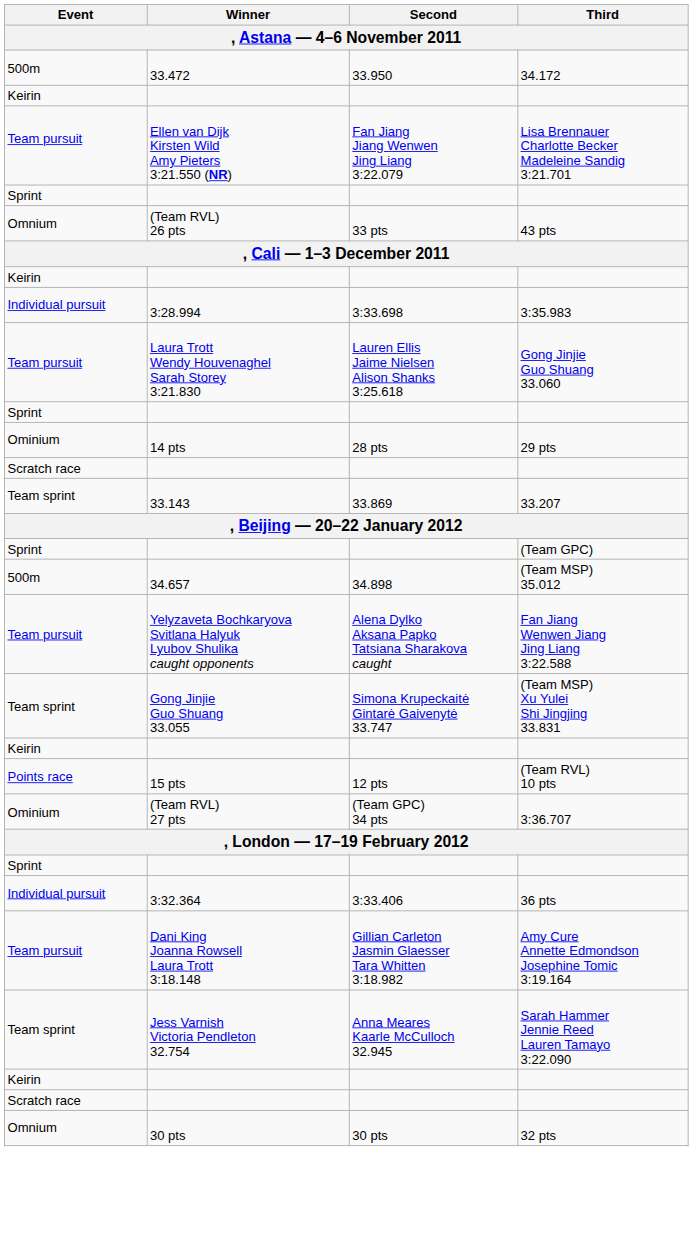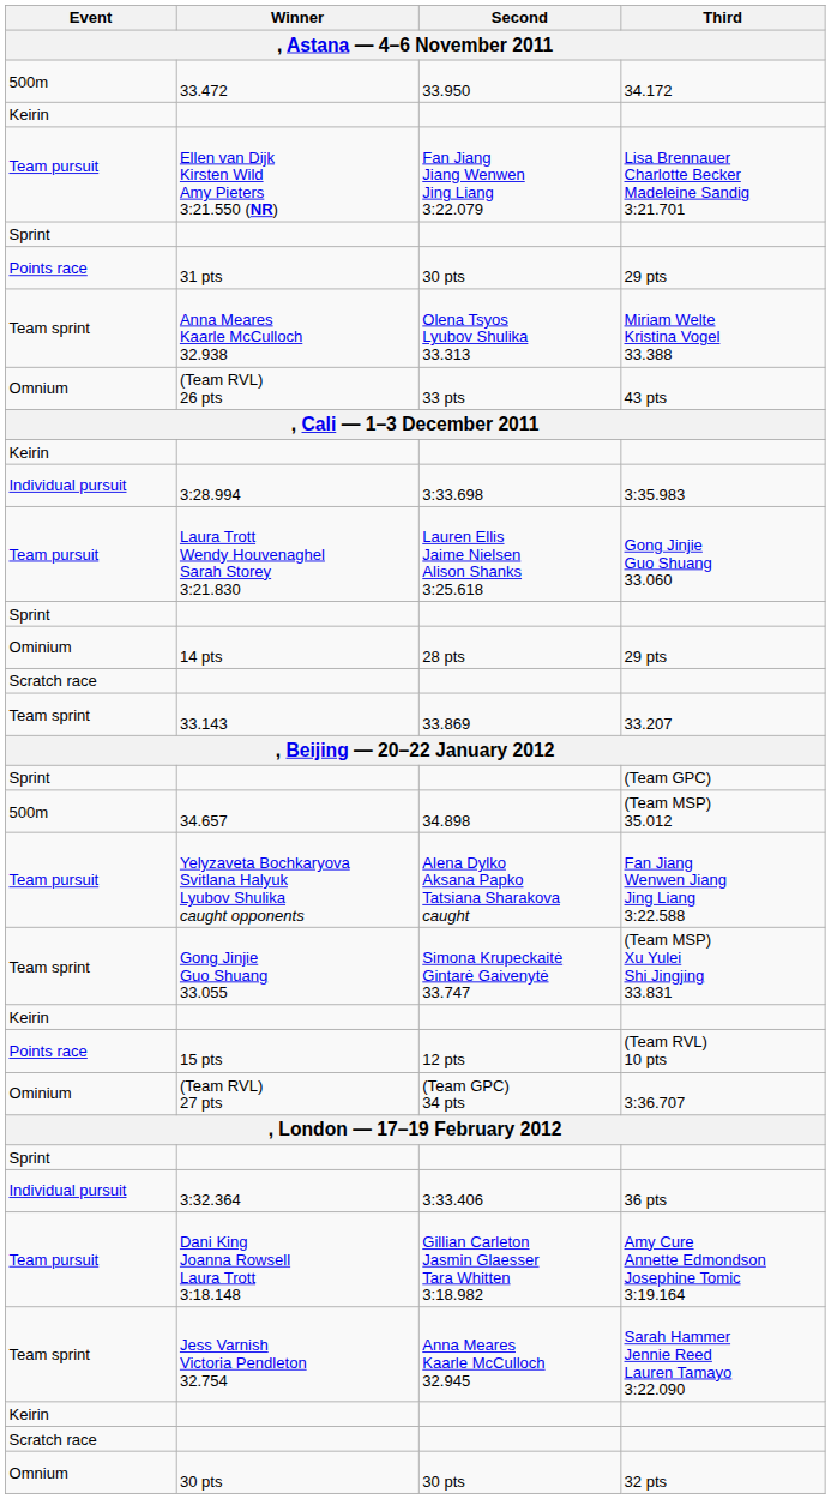 <table class="wikitable"  style="font-size:95%; width:90%;">
 <tr>
 <th>Event</th>
 <th>Winner</th>
 <th>Second</th>
 <th>Third</th>
 </tr>
 <tr>
 <th colspan=4><big>, <a href='#'>Astana</a> — 4–6 November 2011</big></th>
 </tr>
 <tr>
 <td>500m</td>
 <td><br>33.472</td>
 <td><br>33.950</td>
 <td><br>34.172</td>
 </tr>
 <tr>
 <td>Keirin</td>
 <td></td>
 <td></td>
 <td></td>
 </tr>
 <tr>
 <td><a href='#'>Team pursuit</a><br><br></td>
 <td><br><a href='#'>Ellen van Dijk</a><br><a href='#'>Kirsten Wild</a><br><a href='#'>Amy Pieters</a><br>3:21.550 (<strong><a href='#'>NR</a></strong>)</td>
 <td><br><a href='#'>Fan Jiang</a><br><a href='#'>Jiang Wenwen</a><br><a href='#'>Jing Liang</a><br>3:22.079</td>
 <td><br><a href='#'>Lisa Brennauer</a><br><a href='#'>Charlotte Becker</a><br><a href='#'>Madeleine Sandig</a><br>3:21.701</td>
 </tr>
 <tr>
 <td>Sprint</td>
 <td></td>
 <td></td>
 <td></td>
+</tr>
+<tr>
+<td><a href='#'>Points race</a></td>
+<td><br>31 pts</td>
+<td><br>30 pts</td>
+<td> <br>29 pts</td>
+</tr>
+<tr>
+<td>Team sprint</td>
+<td><br><a href='#'>Anna Meares</a><br><a href='#'>Kaarle McCulloch</a><br>32.938</td>
+<td><br><a href='#'>Olena Tsyos</a><br><a href='#'>Lyubov Shulika</a><br>33.313</td>
+<td><br><a href='#'>Miriam Welte</a><br><a href='#'>Kristina Vogel</a><br>33.388</td>
 </tr>
 <tr>
 <td>Omnium</td>
 <td> (Team RVL)<br>26 pts</td>
 <td><br>33 pts</td>
 <td><br>43 pts</td>
 </tr>
 <tr>
 <th colspan=4><big>, <a href='#'>Cali</a> — 1–3 December 2011</big></th>
 </tr>
 <tr>
 <td>Keirin</td>
 <td></td>
 <td></td>
 <td></td>
 </tr>
 <tr>
 <td><a href='#'>Individual pursuit</a></td>
 <td><br>3:28.994</td>
 <td><br>3:33.698</td>
 <td><br>3:35.983</td>
 </tr>
 <tr>
 <td><a href='#'>Team pursuit</a></td>
 <td><br><a href='#'>Laura Trott</a><br><a href='#'>Wendy Houvenaghel</a><br><a href='#'>Sarah Storey</a><br>3:21.830</td>
 <td><br><a href='#'>Lauren Ellis</a><br><a href='#'>Jaime Nielsen</a><br><a href='#'>Alison Shanks</a><br>3:25.618</td>
 <td><br><a href='#'>Gong Jinjie</a><br><a href='#'>Guo Shuang</a><br>33.060</td>
 </tr>
 <tr>
 <td>Sprint</td>
 <td></td>
 <td></td>
 <td></td>
 </tr>
 <tr>
 <td>Ominium</td>
 <td><br>14 pts</td>
 <td><br>28 pts</td>
 <td><br>29 pts</td>
 </tr>
 <tr>
 <td>Scratch race</td>
 <td></td>
 <td></td>
 <td></td>
 </tr>
 <tr>
 <td>Team sprint</td>
 <td><br>33.143</td>
 <td><br>33.869</td>
 <td><br>33.207</td>
 </tr>
 <tr>
 <th colspan=4><big>, <a href='#'>Beijing</a> — 20–22 January 2012</big></th>
 </tr>
 <tr>
 <td>Sprint<br><em><small></small></em></td>
 <td></td>
 <td></td>
 <td> (Team GPC)</td>
 </tr>
 <tr>
 <td>500m<br><em><small></small></em></td>
 <td><br>34.657</td>
 <td><br>34.898</td>
 <td> (Team MSP)<br>35.012</td>
 </tr>
 <tr>
 <td><a href='#'>Team pursuit</a><br><em><small></small></em></td>
 <td><br><a href='#'>Yelyzaveta Bochkaryova</a><br><a href='#'>Svitlana Halyuk</a><br><a href='#'>Lyubov Shulika</a><br><em>caught opponents</em></td>
 <td><br><a href='#'>Alena Dylko</a><br><a href='#'>Aksana Papko</a><br><a href='#'>Tatsiana Sharakova</a><br><em>caught</em></td>
 <td><br><a href='#'>Fan Jiang</a><br><a href='#'>Wenwen Jiang</a><br><a href='#'>Jing Liang</a><br>3:22.588</td>
 </tr>
 <tr>
 <td>Team sprint<br><em><small></small></em></td>
 <td><br><a href='#'>Gong Jinjie</a><br><a href='#'>Guo Shuang</a><br>33.055</td>
 <td><br><a href='#'>Simona Krupeckaitė</a><br><a href='#'>Gintarė Gaivenytė</a><br>33.747</td>
 <td> (Team MSP)<br><a href='#'>Xu Yulei</a><br><a href='#'>Shi Jingjing</a><br>33.831</td>
 </tr>
 <tr>
 <td>Keirin<br><em><small></small></em></td>
 <td></td>
 <td></td>
 <td></td>
 </tr>
 <tr>
 <td><a href='#'>Points race</a><br><em><small></small></em></td>
 <td><br>15 pts</td>
 <td><br>12 pts</td>
 <td> (Team RVL)<br>10 pts</td>
 </tr>
 <tr>
 <td>Ominium<br><em><small></small></em></td>
 <td> (Team RVL)<br>27 pts</td>
 <td> (Team GPC)<br>34 pts</td>
 <td><br>3:36.707</td>
 </tr>
 <tr>
 <th colspan=4><big>, London — 17–19 February 2012</big></th>
 </tr>
 <tr>
 <td>Sprint<br><em><small></small></em></td>
 <td></td>
 <td></td>
 <td></td>
 </tr>
 <tr>
 <td><a href='#'>Individual pursuit</a><br></td>
 <td><br>3:32.364</td>
 <td><br>3:33.406</td>
 <td><br>36 pts</td>
 </tr>
 <tr>
 <td><a href='#'>Team pursuit</a><br></td>
 <td><br><a href='#'>Dani King</a><br><a href='#'>Joanna Rowsell</a><br><a href='#'>Laura Trott</a><br>3:18.148</td>
 <td><br><a href='#'>Gillian Carleton</a><br><a href='#'>Jasmin Glaesser</a><br><a href='#'>Tara Whitten</a><br>3:18.982</td>
 <td><br><a href='#'>Amy Cure</a><br><a href='#'>Annette Edmondson</a><br><a href='#'>Josephine Tomic</a><br>3:19.164</td>
 </tr>
 <tr>
 <td>Team sprint<br><em><small></small></em></td>
 <td><br><a href='#'>Jess Varnish</a><br><a href='#'>Victoria Pendleton</a><br>32.754</td>
 <td><br><a href='#'>Anna Meares</a><br><a href='#'>Kaarle McCulloch</a><br>32.945</td>
 <td><br><a href='#'>Sarah Hammer</a><br><a href='#'>Jennie Reed</a><br><a href='#'>Lauren Tamayo</a><br>3:22.090</td>
 </tr>
 <tr>
 <td>Keirin<br><em><small></small></em></td>
 <td></td>
 <td></td>
 <td></td>
 </tr>
 <tr>
 <td>Scratch race<br><em><small></small></em></td>
 <td></td>
 <td></td>
 <td></td>
 </tr>
 <tr>
 <td>Omnium<br><em><small></small></em></td>
 <td><br>30 pts</td>
 <td><br>30 pts</td>
 <td><br>32 pts</td>
 </tr>
 </table>
